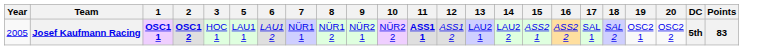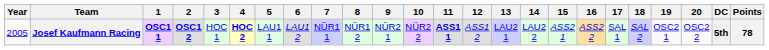 <table class="wikitable" style="text-align:center; font-size:85%">
 <tr>
 <th>Year</th>
 <th>Team</th>
 <th>1</th>
 <th>2</th>
 <th>3</th>
+<th>4</th>
 <th>5</th>
 <th>6</th>
 <th>7</th>
 <th>8</th>
 <th>9</th>
 <th>10</th>
 <th>11</th>
 <th>12</th>
 <th>13</th>
 <th>14</th>
 <th>15</th>
 <th>16</th>
 <th>17</th>
 <th>18</th>
 <th>19</th>
 <th>20</th>
 <th>DC</th>
 <th>Points</th>
 </tr>
 <tr>
 <td><a href='#'>2005</a></td>
 <th nowrap><a href='#'>Josef Kaufmann Racing</a></th>
 <td style="background:#EFCFFF;"><strong><a href='#'>OSC1<br>1</a></strong><br></td>
 <td style="background:#DFDFDF;"><strong><a href='#'>OSC1<br>2</a></strong><br></td>
 <td style="background:#DFFFDF;"><a href='#'>HOC<br>1</a><br></td>
+<td style="background:#FFFFBF;"><strong><a href='#'>HOC<br>2</a></strong><br></td>
 <td style="background:#DFFFDF;"><a href='#'>LAU1<br>1</a><br></td>
 <td style="background:#DFDFDF;"><em><a href='#'>LAU1<br>2</a></em><br></td>
 <td style="background:#CFCFFF;"><a href='#'>NÜR1<br>1</a><br></td>
 <td style="background:#DFFFDF;"><a href='#'>NÜR1<br>2</a><br></td>
 <td style="background:#DFFFDF;"><a href='#'>NÜR2<br>1</a><br></td>
 <td style="background:#EFCFFF;"><a href='#'>NÜR2<br>2</a><br></td>
 <td style="background:#DFDFDF;"><strong><a href='#'>ASS1<br>1</a><br></strong></td>
 <td style="background:#DFDFDF;"><em><a href='#'>ASS1<br>2</a></em><br></td>
 <td style="background:#CFCFFF;"><a href='#'>LAU2<br>1</a><br></td>
 <td style="background:#DFFFDF;"><a href='#'>LAU2<br>2</a><br></td>
 <td style="background:#DFFFDF;"><em><a href='#'>ASS2<br>1</a></em><br></td>
 <td style="background:#FFDF9F;"><em><a href='#'>ASS2<br>2</a></em><br></td>
 <td style="background:#DFFFDF;"><a href='#'>SAL<br>1</a><br></td>
 <td style="background:#CFCFFF;"><em><a href='#'>SAL<br>2</a></em><br></td>
 <td><a href='#'>OSC2<br>1</a></td>
 <td><a href='#'>OSC2<br>2</a></td>
 <th>5th</th>
-<th>83</th>
+<th>78</th>
 </tr>
 </table>
